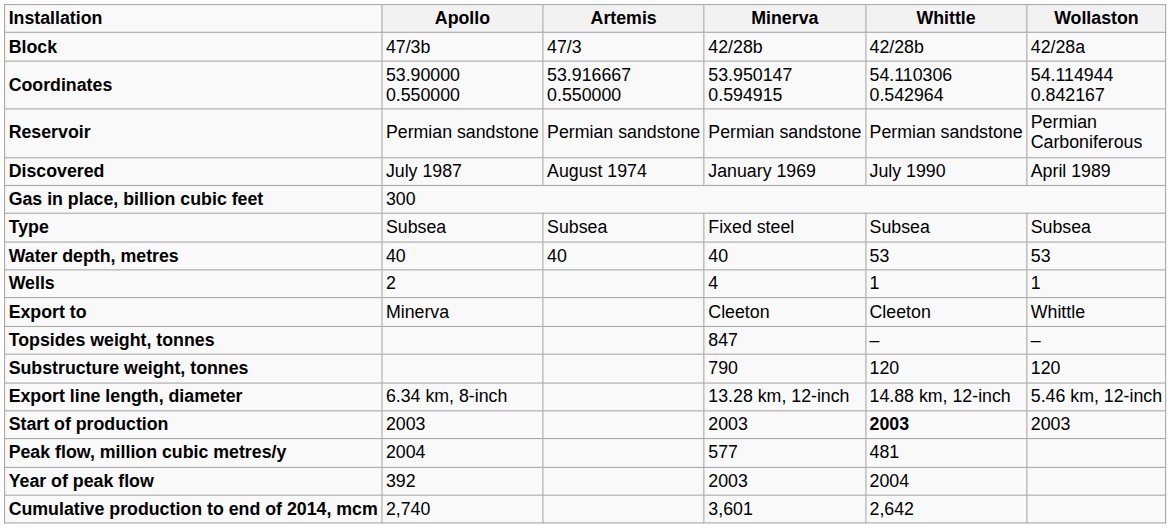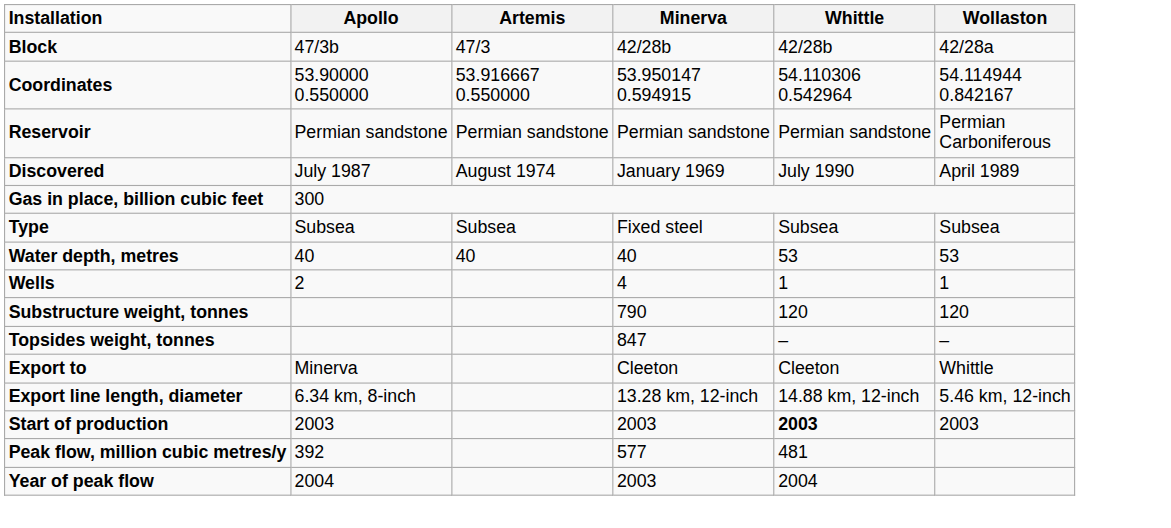 <table class="wikitable">
 <tr>
 <td><strong>Installation</strong></td>
 <th>Apollo</th>
 <th>Artemis</th>
 <th>Minerva</th>
 <th>Whittle</th>
 <th>Wollaston</th>
 </tr>
 <tr>
 <td><strong>Block</strong></td>
 <td>47/3b</td>
 <td>47/3</td>
 <td>42/28b</td>
 <td>42/28b</td>
 <td>42/28a</td>
 </tr>
 <tr>
 <td><strong>Coordinates</strong></td>
 <td>53.90000<br>0.550000</td>
 <td>53.916667<br>0.550000</td>
 <td>53.950147<br>0.594915</td>
 <td>54.110306<br>0.542964</td>
 <td>54.114944<br>0.842167</td>
 </tr>
 <tr>
 <td><strong>Reservoir</strong></td>
 <td>Permian sandstone</td>
 <td>Permian sandstone</td>
 <td>Permian sandstone</td>
 <td>Permian sandstone</td>
 <td>Permian<br>Carboniferous</td>
 </tr>
 <tr>
 <td><strong>Discovered</strong></td>
 <td>July 1987</td>
 <td>August 1974</td>
 <td>January 1969</td>
 <td>July 1990</td>
 <td>April 1989</td>
 </tr>
 <tr>
 <td><strong>Gas in place, billion cubic feet</strong></td>
 <td colspan="5">300</td>
 </tr>
 <tr>
 <td><strong>Type</strong></td>
 <td>Subsea</td>
 <td>Subsea</td>
 <td>Fixed steel</td>
 <td>Subsea</td>
 <td>Subsea</td>
 </tr>
 <tr>
 <td><strong>Water depth, metres</strong></td>
 <td>40</td>
 <td>40</td>
 <td>40</td>
 <td>53</td>
 <td>53</td>
 </tr>
 <tr>
 <td><strong>Wells</strong></td>
 <td>2</td>
 <td></td>
 <td>4</td>
 <td>1</td>
 <td>1</td>
 </tr>
 <tr>
-<td><strong>Export to</strong></td>
-<td>Minerva</td>
+<td><strong>Substructure weight, tonnes</strong></td>
 <td></td>
-<td>Cleeton</td>
-<td>Cleeton</td>
-<td>Whittle</td>
+<td></td>
+<td>790</td>
+<td>120</td>
+<td>120</td>
 </tr>
 <tr>
 <td><strong>Topsides weight, tonnes</strong></td>
 <td></td>
 <td></td>
 <td>847</td>
 <td>–</td>
 <td>–</td>
 </tr>
 <tr>
-<td><strong>Substructure weight, tonnes</strong></td>
+<td><strong>Export to</strong></td>
+<td>Minerva</td>
 <td></td>
-<td></td>
-<td>790</td>
-<td>120</td>
-<td>120</td>
+<td>Cleeton</td>
+<td>Cleeton</td>
+<td>Whittle</td>
 </tr>
 <tr>
 <td><strong>Export line length, diameter</strong></td>
 <td>6.34 km, 8-inch</td>
 <td></td>
 <td>13.28 km, 12-inch</td>
 <td>14.88 km, 12-inch</td>
 <td>5.46 km, 12-inch</td>
 </tr>
 <tr>
 <td><strong>Start of production</strong></td>
 <td>2003</td>
 <td></td>
 <td>2003</td>
 <td><strong>2003</strong></td>
 <td>2003</td>
 </tr>
 <tr>
 <td><strong>Peak flow, million cubic metres/y</strong></td>
-<td>2004</td>
+<td>392</td>
 <td></td>
 <td>577</td>
 <td>481</td>
 <td></td>
 </tr>
 <tr>
 <td><strong>Year of peak flow</strong></td>
-<td>392</td>
+<td>2004</td>
 <td></td>
 <td>2003</td>
 <td>2004</td>
 <td></td>
 </tr>
-<tr>
-<td><strong>Cumulative production to end of 2014, mcm</strong></td>
-<td>2,740</td>
-<td></td>
-<td>3,601</td>
-<td>2,642</td>
-<td></td>
-</tr>
 </table>
